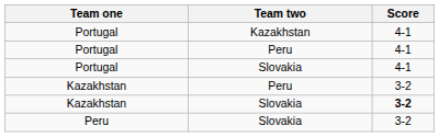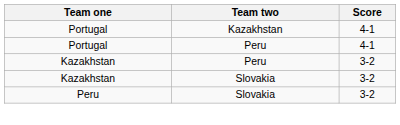 <table class="wikitable" style="text-align: center">
 <tr>
 <th width=250>Team one</th>
 <th width=250>Team two</th>
 <th width=80>Score</th>
 </tr>
 <tr>
 <td> Portugal</td>
 <td> Kazakhstan</td>
 <td>4-1</td>
 </tr>
 <tr>
 <td> Portugal</td>
 <td> Peru</td>
 <td>4-1</td>
 </tr>
 <tr>
-<td> Portugal</td>
-<td> Slovakia</td>
-<td>4-1</td>
-</tr>
-<tr>
 <td> Kazakhstan</td>
 <td> Peru</td>
 <td>3-2</td>
 </tr>
 <tr>
 <td> Kazakhstan</td>
 <td> Slovakia</td>
-<td><strong>3-2</strong></td>
+<td>3-2</td>
 </tr>
 <tr>
 <td> Peru</td>
 <td> Slovakia</td>
 <td>3-2</td>
 </tr>
 </table>
